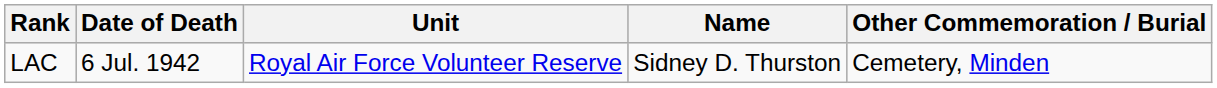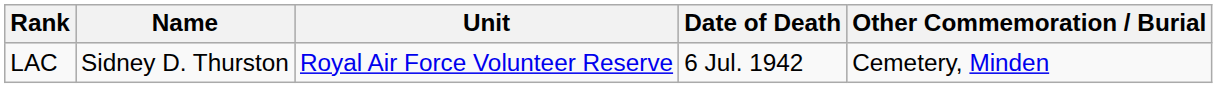 <table class="wikitable">
 <tr>
 <th>Rank</th>
+<th>Name</th>
+<th>Unit</th>
 <th>Date of Death</th>
-<th>Unit</th>
-<th>Name</th>
 <th>Other Commemoration / Burial</th>
 </tr>
 <tr>
 <td>LAC</td>
+<td>Sidney D. Thurston</td>
+<td><a href='#'>Royal Air Force Volunteer Reserve</a></td>
 <td>6 Jul. 1942</td>
-<td><a href='#'>Royal Air Force Volunteer Reserve</a></td>
-<td>Sidney D. Thurston</td>
 <td>Cemetery, <a href='#'>Minden</a></td>
 </tr>
 </table>
